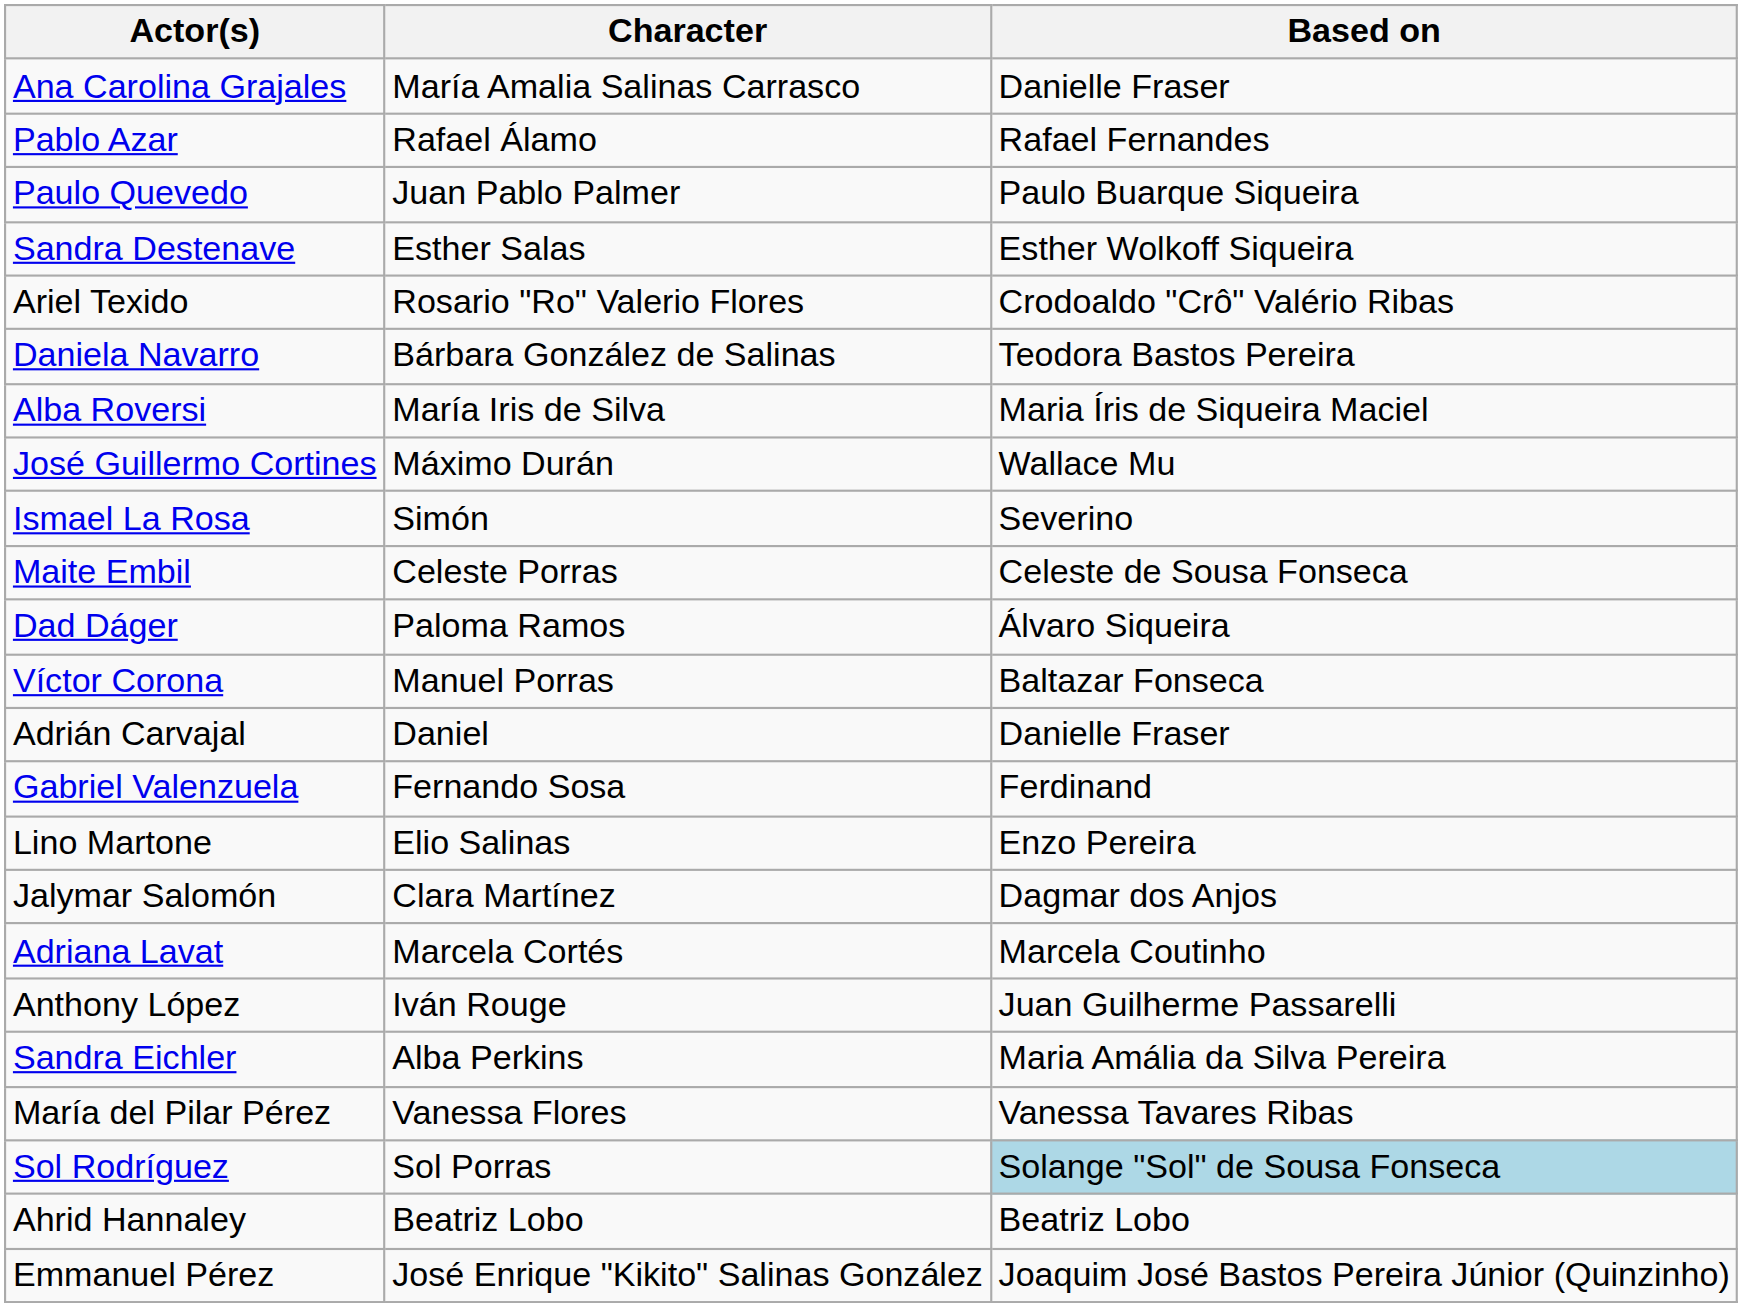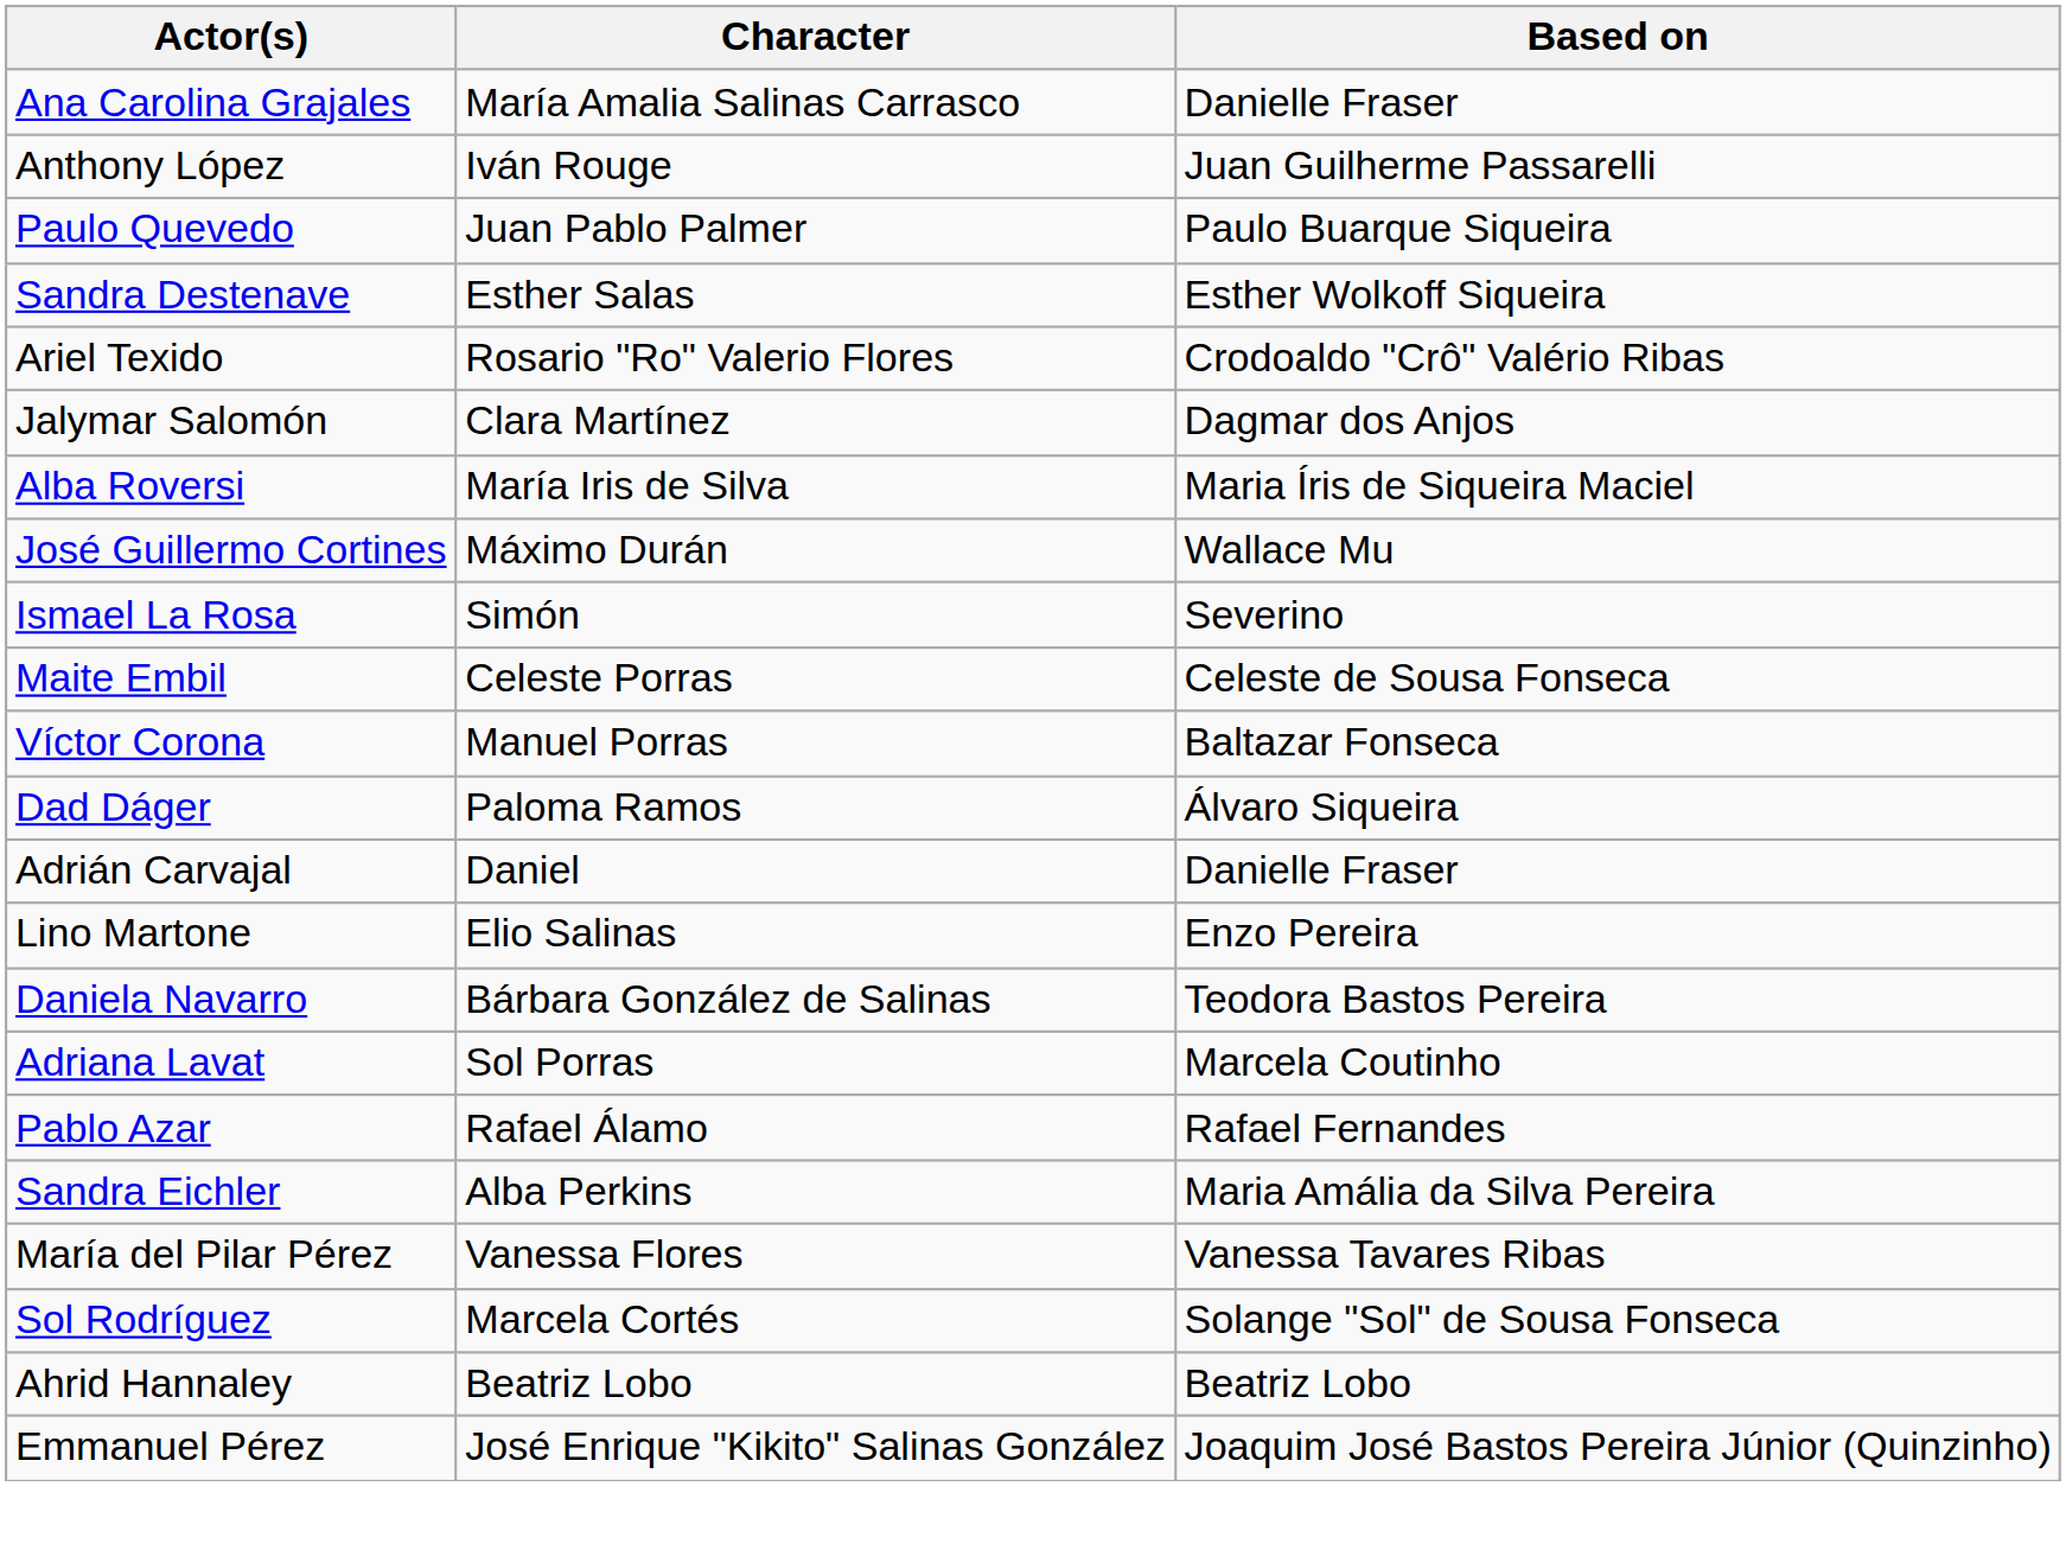 <table class="wikitable">
 <tr>
 <th>Actor(s)</th>
 <th>Character</th>
 <th>Based on</th>
 </tr>
 <tr>
 <td><a href='#'>Ana Carolina Grajales</a></td>
 <td>María Amalia Salinas Carrasco</td>
 <td>Danielle Fraser</td>
 </tr>
 <tr>
-<td><a href='#'>Pablo Azar</a></td>
-<td>Rafael Álamo</td>
-<td>Rafael Fernandes</td>
+<td>Anthony López</td>
+<td>Iván Rouge</td>
+<td>Juan Guilherme Passarelli</td>
 </tr>
 <tr>
 <td><a href='#'>Paulo Quevedo</a></td>
 <td>Juan Pablo Palmer</td>
 <td>Paulo Buarque Siqueira</td>
 </tr>
 <tr>
 <td><a href='#'>Sandra Destenave</a></td>
 <td>Esther Salas</td>
 <td>Esther Wolkoff Siqueira</td>
 </tr>
 <tr>
 <td>Ariel Texido</td>
 <td>Rosario "Ro" Valerio Flores</td>
 <td>Crodoaldo "Crô" Valério Ribas</td>
 </tr>
 <tr>
-<td><a href='#'>Daniela Navarro</a></td>
-<td>Bárbara González de Salinas</td>
-<td>Teodora Bastos Pereira</td>
+<td>Jalymar Salomón</td>
+<td>Clara Martínez</td>
+<td>Dagmar dos Anjos</td>
 </tr>
 <tr>
 <td><a href='#'>Alba Roversi</a></td>
 <td>María Iris de Silva</td>
 <td>Maria Íris de Siqueira Maciel</td>
 </tr>
 <tr>
 <td><a href='#'>José Guillermo Cortines</a></td>
 <td>Máximo Durán</td>
 <td>Wallace Mu</td>
 </tr>
 <tr>
 <td><a href='#'>Ismael La Rosa</a></td>
 <td>Simón</td>
 <td>Severino</td>
 </tr>
 <tr>
 <td><a href='#'>Maite Embil</a></td>
 <td>Celeste Porras</td>
 <td>Celeste de Sousa Fonseca</td>
 </tr>
 <tr>
+<td><a href='#'>Víctor Corona</a></td>
+<td>Manuel Porras</td>
+<td>Baltazar Fonseca</td>
+</tr>
+<tr>
 <td><a href='#'>Dad Dáger</a></td>
 <td>Paloma Ramos</td>
 <td>Álvaro Siqueira</td>
-</tr>
-<tr>
-<td><a href='#'>Víctor Corona</a></td>
-<td>Manuel Porras</td>
-<td>Baltazar Fonseca</td>
 </tr>
 <tr>
 <td>Adrián Carvajal</td>
 <td>Daniel</td>
 <td>Danielle Fraser </td>
 </tr>
 <tr>
-<td><a href='#'>Gabriel Valenzuela</a></td>
-<td>Fernando Sosa</td>
-<td>Ferdinand</td>
-</tr>
-<tr>
 <td>Lino Martone</td>
 <td>Elio Salinas</td>
 <td>Enzo Pereira</td>
 </tr>
 <tr>
-<td>Jalymar Salomón</td>
-<td>Clara Martínez</td>
-<td>Dagmar dos Anjos</td>
+<td><a href='#'>Daniela Navarro</a></td>
+<td>Bárbara González de Salinas</td>
+<td>Teodora Bastos Pereira</td>
 </tr>
 <tr>
 <td><a href='#'>Adriana Lavat</a></td>
-<td>Marcela Cortés</td>
+<td>Sol Porras</td>
 <td>Marcela Coutinho</td>
 </tr>
 <tr>
-<td>Anthony López</td>
-<td>Iván Rouge</td>
-<td>Juan Guilherme Passarelli</td>
+<td><a href='#'>Pablo Azar</a></td>
+<td>Rafael Álamo</td>
+<td>Rafael Fernandes</td>
 </tr>
 <tr>
 <td><a href='#'>Sandra Eichler</a></td>
 <td>Alba Perkins</td>
 <td>Maria Amália da Silva Pereira</td>
 </tr>
 <tr>
 <td>María del Pilar Pérez</td>
 <td>Vanessa Flores</td>
 <td>Vanessa Tavares Ribas</td>
 </tr>
 <tr>
 <td><a href='#'>Sol Rodríguez</a></td>
-<td>Sol Porras</td>
-<td style="background: lightblue;">Solange "Sol" de Sousa Fonseca</td>
+<td>Marcela Cortés</td>
+<td>Solange "Sol" de Sousa Fonseca</td>
 </tr>
 <tr>
 <td>Ahrid Hannaley</td>
 <td>Beatriz Lobo</td>
 <td>Beatriz Lobo</td>
 </tr>
 <tr>
 <td>Emmanuel Pérez</td>
 <td>José Enrique "Kikito" Salinas González</td>
 <td>Joaquim José Bastos Pereira Júnior (Quinzinho)</td>
 </tr>
 <tr>
 </tr>
 </table>
